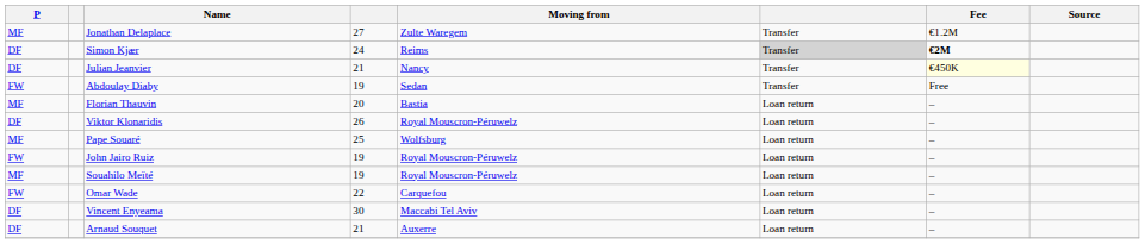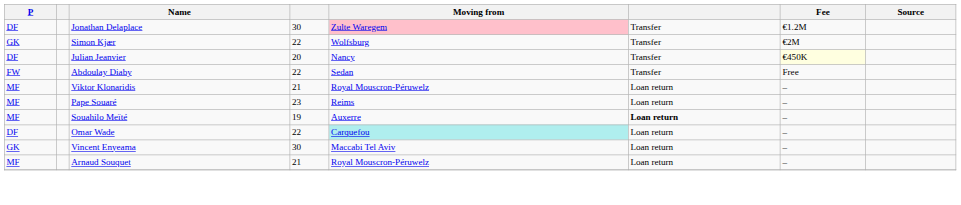 <table class="wikitable sortable" style="width:80%; text-align:center; font-size:95%; text-align:left;">
 <tr>
 <th><a href='#'>P</a></th>
 <th></th>
 <th>Name</th>
 <th></th>
 <th>Moving from</th>
 <th></th>
 <th>Fee</th>
 <th>Source</th>
 </tr>
 <tr>
-<td><a href='#'>MF</a></td>
+<td><a href='#'>DF</a></td>
 <td style="text-align:center;"></td>
 <td style="text-align:left;"><a href='#'>Jonathan Delaplace</a></td>
-<td>27</td>
-<td style="text-align:left;"><a href='#'>Zulte Waregem</a> </td>
+<td>30</td>
+<td style="background: pink; text-align:left;"><a href='#'>Zulte Waregem</a> </td>
 <td>Transfer</td>
 <td>€1.2M</td>
 <td></td>
 </tr>
 <tr>
-<td><a href='#'>DF</a></td>
+<td><a href='#'>GK</a></td>
 <td style="text-align:center;"></td>
 <td style="text-align:left;"><a href='#'>Simon Kjær</a></td>
-<td>24</td>
-<td style="text-align:left;"><a href='#'>Reims</a></td>
-<td style="background: lightgrey;">Transfer</td>
-<td><strong>€2M</strong></td>
+<td>22</td>
+<td style="text-align:left;"><a href='#'>Wolfsburg</a> </td>
+<td>Transfer</td>
+<td>€2M</td>
 <td></td>
 </tr>
 <tr>
 <td><a href='#'>DF</a></td>
 <td style="text-align:center;"></td>
 <td style="text-align:left;"><a href='#'>Julian Jeanvier</a></td>
-<td>21</td>
+<td>20</td>
 <td style="text-align:left;"><a href='#'>Nancy</a></td>
 <td>Transfer</td>
 <td style="background: lightyellow;">€450K</td>
 <td></td>
 </tr>
 <tr>
 <td><a href='#'>FW</a></td>
 <td style="text-align:center;"></td>
 <td style="text-align:left;"><a href='#'>Abdoulay Diaby</a></td>
-<td>19</td>
+<td>22</td>
 <td style="text-align:left;"><a href='#'>Sedan</a></td>
 <td>Transfer</td>
 <td>Free</td>
 <td></td>
 </tr>
 <tr>
 <td><a href='#'>MF</a></td>
 <td style="text-align:center;"></td>
-<td style="text-align:left;"><a href='#'>Florian Thauvin</a></td>
-<td>20</td>
-<td style="text-align:left;"><a href='#'>Bastia</a></td>
-<td>Loan return</td>
-<td>–</td>
-<td></td>
-</tr>
-<tr>
-<td><a href='#'>DF</a></td>
-<td style="text-align:center;"></td>
 <td style="text-align:left;"><a href='#'>Viktor Klonaridis</a></td>
-<td>26</td>
+<td>21</td>
 <td style="text-align:left;"><a href='#'>Royal Mouscron-Péruwelz</a> </td>
 <td>Loan return</td>
 <td>–</td>
 <td></td>
 </tr>
 <tr>
 <td><a href='#'>MF</a></td>
 <td style="text-align:center;"></td>
 <td style="text-align:left;"><a href='#'>Pape Souaré</a></td>
-<td>25</td>
-<td style="text-align:left;"><a href='#'>Wolfsburg</a> </td>
-<td>Loan return</td>
-<td>–</td>
-<td></td>
-</tr>
-<tr>
-<td><a href='#'>FW</a></td>
-<td style="text-align:center;"></td>
-<td style="text-align:left;"><a href='#'>John Jairo Ruiz</a></td>
-<td>19</td>
-<td style="text-align:left;"><a href='#'>Royal Mouscron-Péruwelz</a> </td>
+<td>23</td>
+<td style="text-align:left;"><a href='#'>Reims</a></td>
 <td>Loan return</td>
 <td>–</td>
 <td></td>
 </tr>
 <tr>
 <td><a href='#'>MF</a></td>
 <td style="text-align:center;"></td>
 <td style="text-align:left;"><a href='#'>Souahilo Meïté</a></td>
 <td>19</td>
-<td style="text-align:left;"><a href='#'>Royal Mouscron-Péruwelz</a> </td>
+<td style="text-align:left;"><a href='#'>Auxerre</a></td>
+<td><strong>Loan return</strong></td>
+<td>–</td>
+<td></td>
+</tr>
+<tr>
+<td><a href='#'>DF</a></td>
+<td style="text-align:center;"></td>
+<td style="text-align:left;"><a href='#'>Omar Wade</a></td>
+<td>22</td>
+<td style="background: paleturquoise; text-align:left;"><a href='#'>Carquefou</a></td>
 <td>Loan return</td>
 <td>–</td>
 <td></td>
 </tr>
 <tr>
-<td><a href='#'>FW</a></td>
-<td style="text-align:center;"></td>
-<td style="text-align:left;"><a href='#'>Omar Wade</a></td>
-<td>22</td>
-<td style="text-align:left;"><a href='#'>Carquefou</a></td>
-<td>Loan return</td>
-<td>–</td>
-<td></td>
-</tr>
-<tr>
-<td><a href='#'>DF</a></td>
+<td><a href='#'>GK</a></td>
 <td style="text-align:center;"></td>
 <td style="text-align:left;"><a href='#'>Vincent Enyeama</a></td>
 <td>30</td>
 <td style="text-align:left;"><a href='#'>Maccabi Tel Aviv</a> </td>
 <td>Loan return</td>
 <td>–</td>
 <td></td>
 </tr>
 <tr>
-<td><a href='#'>DF</a></td>
+<td><a href='#'>MF</a></td>
 <td style="text-align:center;"></td>
 <td style="text-align:left;"><a href='#'>Arnaud Souquet</a></td>
 <td>21</td>
-<td style="text-align:left;"><a href='#'>Auxerre</a></td>
+<td style="text-align:left;"><a href='#'>Royal Mouscron-Péruwelz</a> </td>
 <td>Loan return</td>
 <td>–</td>
 <td></td>
 </tr>
 <tr>
 </tr>
 </table>
